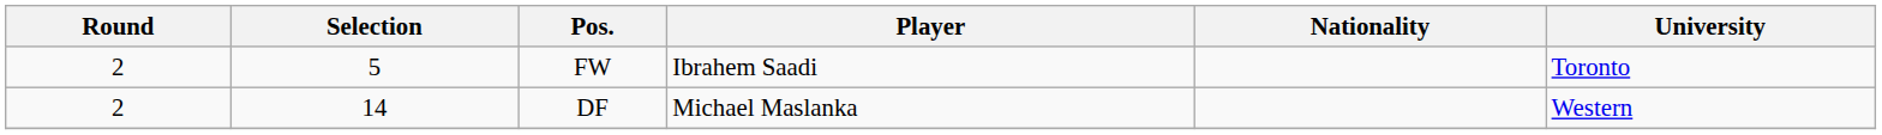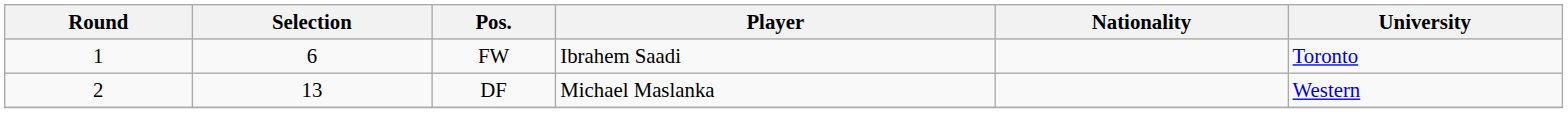 <table class="wikitable sortable" style="width:90%; text-align:center; font-size:95%; text-align:left;">
 <tr>
 <th>Round</th>
 <th>Selection</th>
 <th>Pos.</th>
 <th>Player</th>
 <th>Nationality</th>
 <th>University</th>
 </tr>
 <tr>
-<td align=center>2</td>
-<td align=center>5</td>
+<td align=center>1</td>
+<td align=center>6</td>
 <td align=center>FW</td>
 <td>Ibrahem Saadi</td>
 <td></td>
 <td><a href='#'>Toronto</a></td>
 </tr>
 <tr>
 <td align=center>2</td>
-<td align=center>14</td>
+<td align=center>13</td>
 <td align=center>DF</td>
 <td>Michael Maslanka</td>
 <td></td>
 <td><a href='#'>Western</a></td>
 </tr>
 <tr>
 </tr>
 </table>
